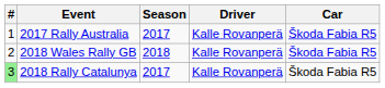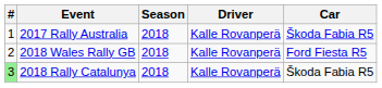 <table class="wikitable">
 <tr>
 <th>#</th>
 <th>Event</th>
 <th>Season</th>
 <th>Driver</th>
 <th>Car</th>
 </tr>
 <tr>
 <td>1</td>
 <td> <a href='#'>2017 Rally Australia</a></td>
-<td><a href='#'>2017</a></td>
+<td><a href='#'>2018</a></td>
 <td> <a href='#'>Kalle Rovanperä</a></td>
 <td><a href='#'>Škoda Fabia R5</a></td>
 </tr>
 <tr>
 <td>2</td>
 <td> <a href='#'>2018 Wales Rally GB</a></td>
 <td><a href='#'>2018</a></td>
 <td> <a href='#'>Kalle Rovanperä</a></td>
-<td><a href='#'>Škoda Fabia R5</a></td>
+<td><a href='#'>Ford Fiesta R5</a></td>
 </tr>
 <tr>
 <td style="background: lightgreen;">3</td>
 <td> <a href='#'>2018 Rally Catalunya</a></td>
-<td><a href='#'>2017</a></td>
+<td><a href='#'>2018</a></td>
 <td> <a href='#'>Kalle Rovanperä</a></td>
 <td>Škoda Fabia R5</td>
 </tr>
 </table>
